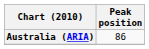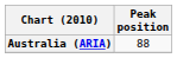 <table class="wikitable plainrowheaders" style="text-align:center;">
 <tr>
 <th scope="col">Chart (2010)</th>
 <th scope="col">Peak<br>position</th>
 </tr>
 <tr>
 <th scope="row">Australia (<a href='#'>ARIA</a>)</th>
-<td>86</td>
+<td>88</td>
 </tr>
 <tr>
 </tr>
 </table>
